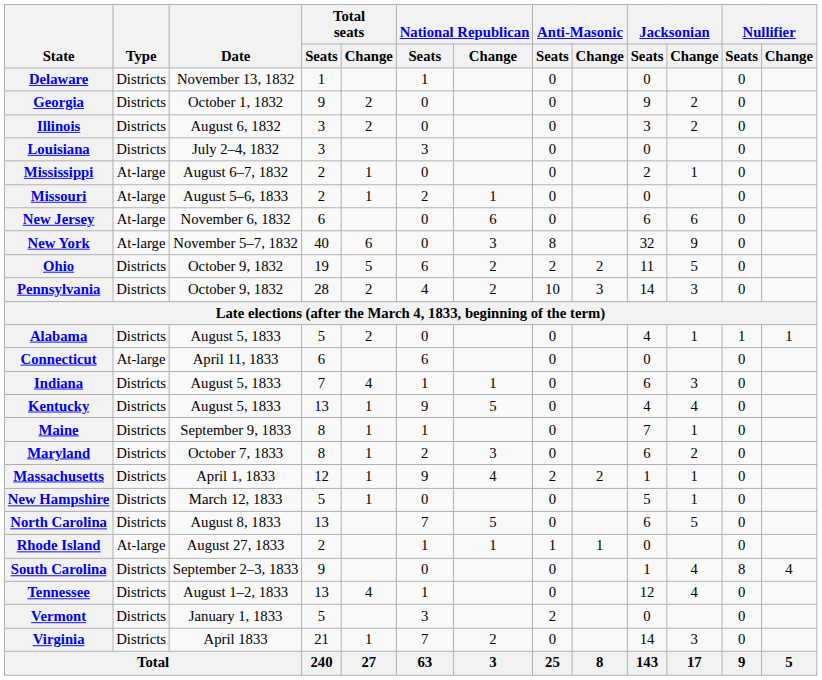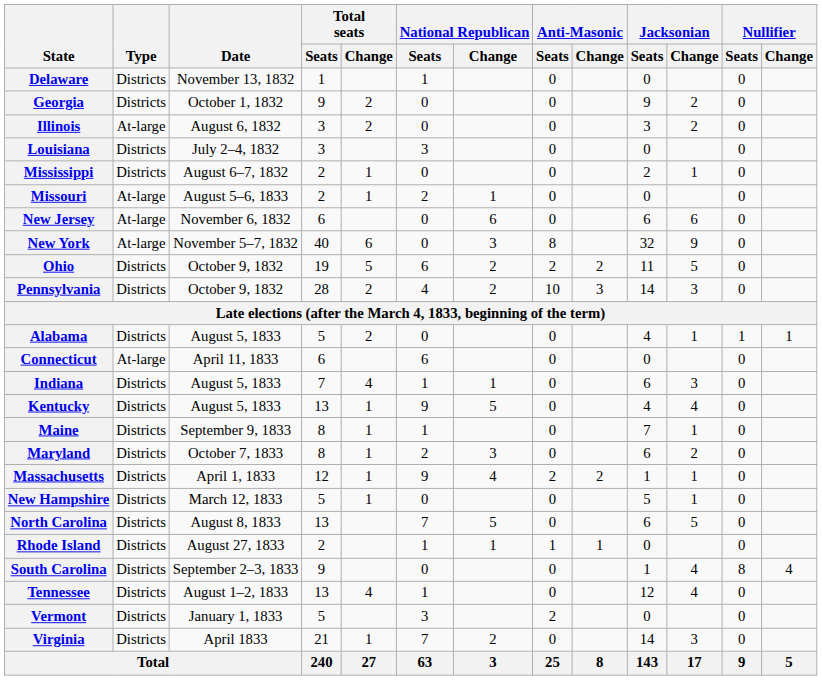 <table class="wikitable sortable" style="text-align:center">
 <tr valign=bottom>
 <th rowspan=2>State</th>
 <th rowspan=2>Type</th>
 <th rowspan=2 data-sort-type=Date>Date</th>
 <th colspan=2>Total<br>seats</th>
 <th colspan=2 ><a href='#'>National Republican</a></th>
 <th colspan=2 ><a href='#'>Anti-Masonic</a></th>
 <th colspan=2 ><a href='#'>Jacksonian</a></th>
 <th colspan=2 ><a href='#'>Nullifier</a></th>
 </tr>
 <tr class=small>
 <th>Seats</th>
 <th>Change</th>
 <th>Seats</th>
 <th>Change</th>
 <th>Seats</th>
 <th>Change</th>
 <th>Seats</th>
 <th>Change</th>
 <th>Seats</th>
 <th>Change</th>
 </tr>
 <tr>
 <th><a href='#'>Delaware</a></th>
 <td>Districts</td>
 <td>November 13, 1832</td>
 <td data-sort-value=1>1</td>
 <td data-sort-value=0></td>
 <td>1</td>
 <td></td>
 <td>0</td>
 <td></td>
 <td>0</td>
 <td></td>
 <td>0</td>
 <td></td>
 </tr>
 <tr>
 <th><a href='#'>Georgia</a></th>
 <td>Districts</td>
 <td>October 1, 1832</td>
 <td data-sort-value=9>9</td>
 <td data-sort-value=+2>2</td>
 <td>0</td>
 <td></td>
 <td>0</td>
 <td></td>
 <td>9</td>
 <td>2</td>
 <td>0</td>
 <td></td>
 </tr>
 <tr>
 <th><a href='#'>Illinois</a></th>
-<td>Districts</td>
+<td>At-large</td>
 <td>August 6, 1832</td>
 <td data-sort-value=3>3</td>
 <td data-sort-value=+2>2</td>
 <td>0</td>
 <td></td>
 <td>0</td>
 <td></td>
 <td>3</td>
 <td>2</td>
 <td>0</td>
 <td></td>
 </tr>
 <tr>
 <th><a href='#'>Louisiana</a></th>
 <td>Districts</td>
 <td data-sort-value="July 4, 1832">July 2–4, 1832</td>
 <td data-sort-value=3>3</td>
 <td data-sort-value=0></td>
 <td>3</td>
 <td></td>
 <td>0</td>
 <td></td>
 <td>0</td>
 <td></td>
 <td>0</td>
 <td></td>
 </tr>
 <tr>
 <th><a href='#'>Mississippi</a></th>
-<td>At-large</td>
+<td>Districts</td>
 <td data-sort-value="August 6, 1832">August 6–7, 1832</td>
 <td data-sort-value=2>2</td>
 <td data-sort-value=+1>1</td>
 <td>0</td>
 <td></td>
 <td>0</td>
 <td></td>
 <td>2</td>
 <td>1</td>
 <td>0</td>
 <td></td>
 </tr>
 <tr>
 <th><a href='#'>Missouri</a></th>
 <td>At-large</td>
 <td data-sort-value="August 6, 1832">August 5–6, 1833</td>
 <td data-sort-value=2>2</td>
 <td data-sort-value=+1>1</td>
 <td>2</td>
 <td>1</td>
 <td>0</td>
 <td></td>
 <td>0</td>
 <td></td>
 <td>0</td>
 <td></td>
 </tr>
 <tr>
 <th><a href='#'>New Jersey</a></th>
 <td>At-large</td>
 <td>November 6, 1832</td>
 <td data-sort-value=6>6</td>
 <td data-sort-value=0></td>
 <td>0</td>
 <td>6</td>
 <td>0</td>
 <td></td>
 <td>6</td>
 <td>6</td>
 <td>0</td>
 <td></td>
 </tr>
 <tr>
 <th><a href='#'>New York</a></th>
 <td>At-large</td>
 <td data-sort-value="November 7, 1832">November 5–7, 1832</td>
 <td data-sort-value=40>40</td>
 <td data-sort-value=+6>6</td>
 <td>0</td>
 <td>3</td>
 <td>8</td>
 <td></td>
 <td>32</td>
 <td>9</td>
 <td>0</td>
 <td></td>
 </tr>
 <tr>
 <th><a href='#'>Ohio</a></th>
 <td>Districts</td>
 <td>October 9, 1832</td>
 <td data-sort-value=19>19</td>
 <td data-sort-value=+5>5</td>
 <td>6</td>
 <td>2</td>
 <td>2</td>
 <td>2</td>
 <td>11</td>
 <td>5</td>
 <td>0</td>
 <td></td>
 </tr>
 <tr>
 <th><a href='#'>Pennsylvania</a></th>
 <td>Districts</td>
 <td>October 9, 1832</td>
 <td data-sort-value=28>28</td>
 <td data-sort-value=+2>2</td>
 <td>4</td>
 <td>2</td>
 <td>10</td>
 <td>3</td>
 <td>14</td>
 <td>3</td>
 <td>0</td>
 <td></td>
 </tr>
 <tr>
 <th data-sort-value="March 4, 1833" colspan=13>Late elections (after the March 4, 1833, beginning of the term)</th>
 </tr>
 <tr>
 <th><a href='#'>Alabama</a></th>
 <td>Districts</td>
 <td>August 5, 1833</td>
 <td data-sort-value=5>5</td>
 <td data-sort-value=+2>2</td>
 <td>0</td>
 <td></td>
 <td>0</td>
 <td></td>
 <td>4</td>
 <td>1</td>
 <td>1</td>
 <td>1</td>
 </tr>
 <tr>
 <th><a href='#'>Connecticut</a></th>
 <td>At-large</td>
 <td>April 11, 1833</td>
 <td data-sort-value=6>6</td>
 <td data-sort-value=0></td>
 <td>6</td>
 <td></td>
 <td>0</td>
 <td></td>
 <td>0</td>
 <td></td>
 <td>0</td>
 <td></td>
 </tr>
 <tr>
 <th><a href='#'>Indiana</a></th>
 <td>Districts</td>
 <td>August 5, 1833</td>
 <td data-sort-value=7>7</td>
 <td data-sort-value=+4>4</td>
 <td>1</td>
 <td>1</td>
 <td>0</td>
 <td></td>
 <td>6</td>
 <td>3</td>
 <td>0</td>
 <td></td>
 </tr>
 <tr>
 <th><a href='#'>Kentucky</a></th>
 <td>Districts</td>
 <td>August 5, 1833</td>
 <td data-sort-value=13>13</td>
 <td data-sort-value=+1>1</td>
 <td>9</td>
 <td>5</td>
 <td>0</td>
 <td></td>
 <td>4</td>
 <td>4</td>
 <td>0</td>
 <td></td>
 </tr>
 <tr>
 <th><a href='#'>Maine</a></th>
 <td>Districts</td>
 <td>September 9, 1833</td>
 <td data-sort-value=8>8</td>
 <td data-sort-value=+1>1</td>
 <td>1</td>
 <td></td>
 <td>0</td>
 <td></td>
 <td>7</td>
 <td>1</td>
 <td>0</td>
 <td></td>
 </tr>
 <tr>
 <th><a href='#'>Maryland</a></th>
 <td>Districts</td>
 <td>October 7, 1833</td>
 <td data-sort-value=8>8</td>
 <td data-sort-value=-1>1</td>
 <td>2</td>
 <td>3</td>
 <td>0</td>
 <td></td>
 <td>6</td>
 <td>2</td>
 <td>0</td>
 <td></td>
 </tr>
 <tr>
 <th><a href='#'>Massachusetts</a></th>
 <td>Districts</td>
 <td>April 1, 1833</td>
 <td data-sort-value=12>12</td>
 <td data-sort-value=-1>1</td>
 <td>9</td>
 <td>4</td>
 <td>2</td>
 <td>2</td>
 <td>1</td>
 <td>1</td>
 <td>0</td>
 <td></td>
 </tr>
 <tr>
 <th><a href='#'>New Hampshire</a></th>
 <td>Districts</td>
 <td>March 12, 1833</td>
 <td data-sort-value=5>5</td>
 <td data-sort-value=-1>1</td>
 <td>0</td>
 <td></td>
 <td>0</td>
 <td></td>
 <td>5</td>
 <td>1</td>
 <td>0</td>
 <td></td>
 </tr>
 <tr>
 <th><a href='#'>North Carolina</a></th>
 <td>Districts</td>
 <td>August 8, 1833</td>
 <td data-sort-value=13>13</td>
 <td data-sort-value=0></td>
 <td>7</td>
 <td>5</td>
 <td>0</td>
 <td></td>
 <td>6</td>
 <td>5</td>
 <td>0</td>
 <td></td>
 </tr>
 <tr>
 <th><a href='#'>Rhode Island</a></th>
-<td>At-large</td>
+<td>Districts</td>
 <td>August 27, 1833</td>
 <td data-sort-value=2>2</td>
 <td data-sort-value=0></td>
 <td>1</td>
 <td>1</td>
 <td>1</td>
 <td>1</td>
 <td>0</td>
 <td></td>
 <td>0</td>
 <td></td>
 </tr>
 <tr>
 <th><a href='#'>South Carolina</a></th>
 <td>Districts</td>
 <td data-sort-value="September 3, 1833">September 2–3, 1833</td>
 <td data-sort-value=9>9</td>
 <td data-sort-value=0></td>
 <td>0</td>
 <td></td>
 <td>0</td>
 <td></td>
 <td>1</td>
 <td>4</td>
 <td>8</td>
 <td>4</td>
 </tr>
 <tr>
 <th><a href='#'>Tennessee</a></th>
 <td>Districts</td>
 <td data-sort-value="August 2, 1833">August 1–2, 1833</td>
 <td data-sort-value=13>13</td>
 <td data-sort-value=+4>4</td>
 <td>1</td>
 <td></td>
 <td>0</td>
 <td></td>
 <td>12</td>
 <td>4</td>
 <td>0</td>
 <td></td>
 </tr>
 <tr>
 <th><a href='#'>Vermont</a></th>
 <td>Districts</td>
 <td>January 1, 1833</td>
 <td data-sort-value=5>5</td>
 <td data-sort-value=0></td>
 <td>3</td>
 <td></td>
 <td>2</td>
 <td></td>
 <td>0</td>
 <td></td>
 <td>0</td>
 <td></td>
 </tr>
 <tr>
 <th><a href='#'>Virginia</a></th>
 <td>Districts</td>
 <td data-sort-value="April 0, 1833">April 1833</td>
 <td data-sort-value=21>21</td>
 <td data-sort-value=-1>1</td>
 <td>7</td>
 <td>2</td>
 <td>0</td>
 <td></td>
 <td>14</td>
 <td>3</td>
 <td>0</td>
 <td></td>
 </tr>
 <tr>
 <th colspan=3>Total</th>
 <th>240</th>
 <th>27</th>
 <th>63<br></th>
 <th>3</th>
 <th>25<br></th>
 <th>8</th>
 <th>143<br></th>
 <th>17</th>
 <th>9<br></th>
 <th>5</th>
 </tr>
 </table>
